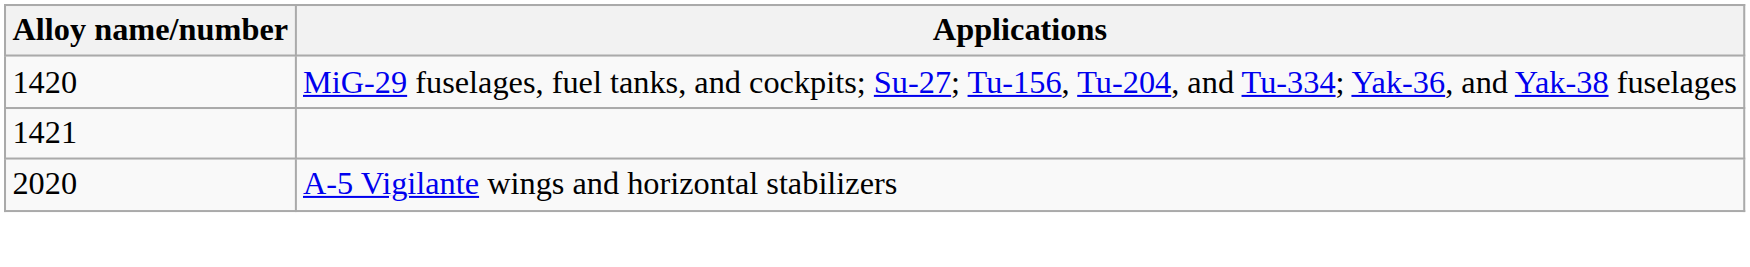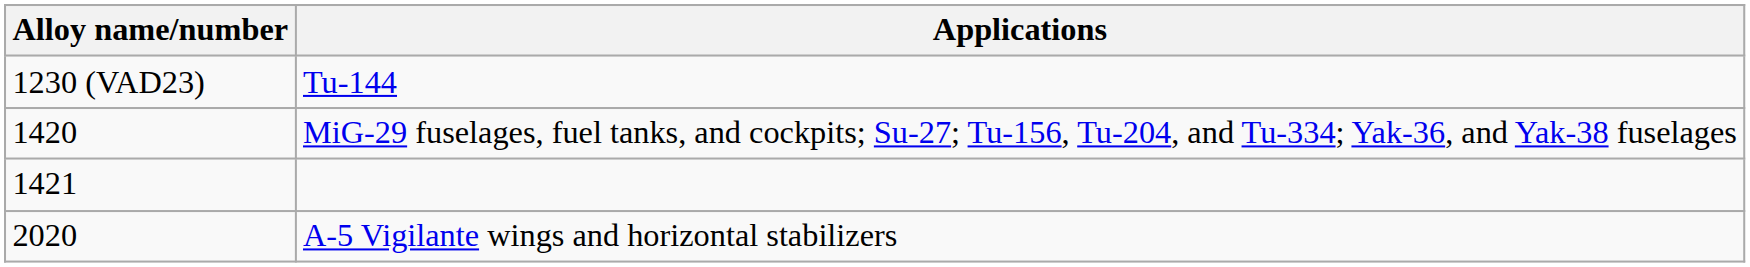 <table class="wikitable sortable">
 <tr>
 <th>Alloy name/number</th>
 <th>Applications</th>
+</tr>
+<tr>
+<td>1230 (VAD23)</td>
+<td><a href='#'>Tu-144</a></td>
 </tr>
 <tr>
 <td>1420</td>
 <td><a href='#'>MiG-29</a> fuselages, fuel tanks, and cockpits; <a href='#'>Su-27</a>; <a href='#'>Tu-156</a>, <a href='#'>Tu-204</a>, and <a href='#'>Tu-334</a>; <a href='#'>Yak-36</a>, and <a href='#'>Yak-38</a> fuselages</td>
 </tr>
 <tr>
 <td>1421</td>
 <td></td>
 </tr>
 <tr>
 <td>2020</td>
 <td><a href='#'>A-5 Vigilante</a> wings and horizontal stabilizers</td>
 </tr>
 </table>
